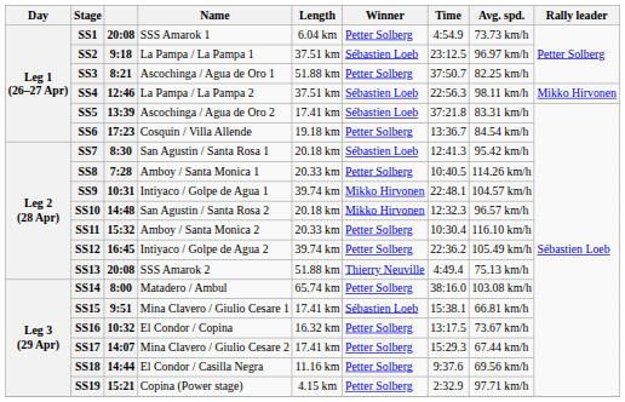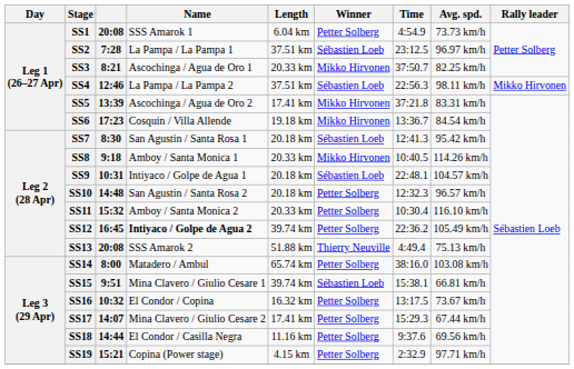 <table class="wikitable" style="text-align: center; font-size: 90%; max-width: 950px;">
 <tr>
 <th>Day</th>
 <th>Stage</th>
 <th></th>
 <th>Name</th>
 <th>Length</th>
 <th>Winner</th>
 <th>Time</th>
 <th>Avg. spd.</th>
 <th>Rally leader</th>
 </tr>
 <tr>
 <th rowspan=6>Leg 1<br>(26–27 Apr)</th>
 <th>SS1</th>
 <th>20:08</th>
 <td align=left>SSS Amarok 1</td>
 <td>6.04 km</td>
 <td align=left> <a href='#'>Petter Solberg</a></td>
 <td>4:54.9</td>
 <td>73.73 km/h</td>
 <td rowspan=3 align=left> <a href='#'>Petter Solberg</a></td>
 </tr>
 <tr>
 <th>SS2</th>
-<th>9:18</th>
+<th>7:28</th>
 <td align=left>La Pampa / La Pampa 1</td>
 <td>37.51 km</td>
 <td align=left> <a href='#'>Sébastien Loeb</a></td>
 <td>23:12.5</td>
 <td>96.97 km/h</td>
 </tr>
 <tr>
 <th>SS3</th>
 <th>8:21</th>
 <td align=left>Ascochinga / Agua de Oro 1</td>
-<td>51.88 km</td>
-<td align=left> <a href='#'>Petter Solberg</a></td>
+<td>20.33 km</td>
+<td align=left> <a href='#'>Mikko Hirvonen</a></td>
 <td>37:50.7</td>
 <td>82.25 km/h</td>
 </tr>
 <tr>
 <th>SS4</th>
 <th>12:46</th>
 <td align=left>La Pampa / La Pampa 2</td>
 <td>37.51 km</td>
 <td align=left> <a href='#'>Sébastien Loeb</a></td>
 <td>22:56.3</td>
 <td>98.11 km/h</td>
 <td align=left> <a href='#'>Mikko Hirvonen</a></td>
 </tr>
 <tr>
 <th>SS5</th>
 <th>13:39</th>
 <td align=left>Ascochinga / Agua de Oro 2</td>
 <td>17.41 km</td>
-<td align=left> <a href='#'>Sébastien Loeb</a></td>
+<td align=left> <a href='#'>Mikko Hirvonen</a></td>
 <td>37:21.8</td>
 <td>83.31 km/h</td>
 <td rowspan=15 align=left> <a href='#'>Sébastien Loeb</a></td>
 </tr>
 <tr>
 <th>SS6</th>
 <th>17:23</th>
 <td align=left>Cosquin / Villa Allende</td>
 <td>19.18 km</td>
-<td align=left> <a href='#'>Petter Solberg</a></td>
+<td align=left> <a href='#'>Mikko Hirvonen</a></td>
 <td>13:36.7</td>
 <td>84.54 km/h</td>
 </tr>
 <tr>
 <th rowspan=7>Leg 2<br>(28 Apr)</th>
 <th>SS7</th>
 <th>8:30</th>
 <td align=left>San Agustin / Santa Rosa 1</td>
 <td>20.18 km</td>
 <td align=left> <a href='#'>Sébastien Loeb</a></td>
 <td>12:41.3</td>
 <td>95.42 km/h</td>
 </tr>
 <tr>
 <th>SS8</th>
-<th>7:28</th>
+<th>9:18</th>
 <td align=left>Amboy / Santa Monica 1</td>
 <td>20.33 km</td>
-<td align=left> <a href='#'>Petter Solberg</a></td>
+<td align=left> <a href='#'>Mikko Hirvonen</a></td>
 <td>10:40.5</td>
 <td>114.26 km/h</td>
 </tr>
 <tr>
 <th>SS9</th>
 <th>10:31</th>
 <td align=left>Intiyaco / Golpe de Agua 1</td>
-<td>39.74 km</td>
-<td align=left> <a href='#'>Mikko Hirvonen</a></td>
+<td>20.18 km</td>
+<td align=left> <a href='#'>Sébastien Loeb</a></td>
 <td>22:48.1</td>
 <td>104.57 km/h</td>
 </tr>
 <tr>
 <th>SS10</th>
 <th>14:48</th>
 <td align=left>San Agustin / Santa Rosa 2</td>
 <td>20.18 km</td>
-<td align=left> <a href='#'>Mikko Hirvonen</a></td>
+<td align=left> <a href='#'>Petter Solberg</a></td>
 <td>12:32.3</td>
 <td>96.57 km/h</td>
 </tr>
 <tr>
 <th>SS11</th>
 <th>15:32</th>
 <td align=left>Amboy / Santa Monica 2</td>
 <td>20.33 km</td>
 <td align=left> <a href='#'>Petter Solberg</a></td>
 <td>10:30.4</td>
 <td>116.10 km/h</td>
 </tr>
 <tr>
 <th>SS12</th>
 <th>16:45</th>
-<td align=left>Intiyaco / Golpe de Agua 2</td>
+<td align=left><strong>Intiyaco / Golpe de Agua 2</strong></td>
 <td>39.74 km</td>
 <td align=left> <a href='#'>Petter Solberg</a></td>
 <td>22:36.2</td>
 <td>105.49 km/h</td>
 </tr>
 <tr>
 <th>SS13</th>
 <th>20:08</th>
 <td align=left>SSS Amarok 2</td>
 <td>51.88 km</td>
 <td align=left> <a href='#'>Thierry Neuville</a></td>
 <td>4:49.4</td>
 <td>75.13 km/h</td>
 </tr>
 <tr>
 <th rowspan=6>Leg 3<br>(29 Apr)</th>
 <th>SS14</th>
 <th>8:00</th>
 <td align=left>Matadero / Ambul</td>
 <td>65.74 km</td>
 <td align=left> <a href='#'>Petter Solberg</a></td>
 <td>38:16.0</td>
 <td>103.08 km/h</td>
 </tr>
 <tr>
 <th>SS15</th>
 <th>9:51</th>
 <td align=left>Mina Clavero / Giulio Cesare 1</td>
-<td>17.41 km</td>
+<td>39.74 km</td>
 <td align=left> <a href='#'>Sébastien Loeb</a></td>
 <td>15:38.1</td>
 <td>66.81 km/h</td>
 </tr>
 <tr>
 <th>SS16</th>
 <th>10:32</th>
 <td align=left>El Condor / Copina</td>
 <td>16.32 km</td>
 <td align=left> <a href='#'>Petter Solberg</a></td>
 <td>13:17.5</td>
 <td>73.67 km/h</td>
 </tr>
 <tr>
 <th>SS17</th>
 <th>14:07</th>
 <td align=left>Mina Clavero / Giulio Cesare 2</td>
 <td>17.41 km</td>
 <td align=left> <a href='#'>Petter Solberg</a></td>
 <td>15:29.3</td>
 <td>67.44 km/h</td>
 </tr>
 <tr>
 <th>SS18</th>
 <th>14:44</th>
 <td align=left>El Condor / Casilla Negra</td>
 <td>11.16 km</td>
 <td align=left> <a href='#'>Petter Solberg</a></td>
 <td>9:37.6</td>
 <td>69.56 km/h</td>
 </tr>
 <tr>
 <th>SS19</th>
 <th>15:21</th>
 <td align=left>Copina (Power stage)</td>
 <td>4.15 km</td>
 <td align=left> <a href='#'>Petter Solberg</a></td>
 <td>2:32.9</td>
 <td>97.71 km/h</td>
 </tr>
 <tr>
 </tr>
 </table>
